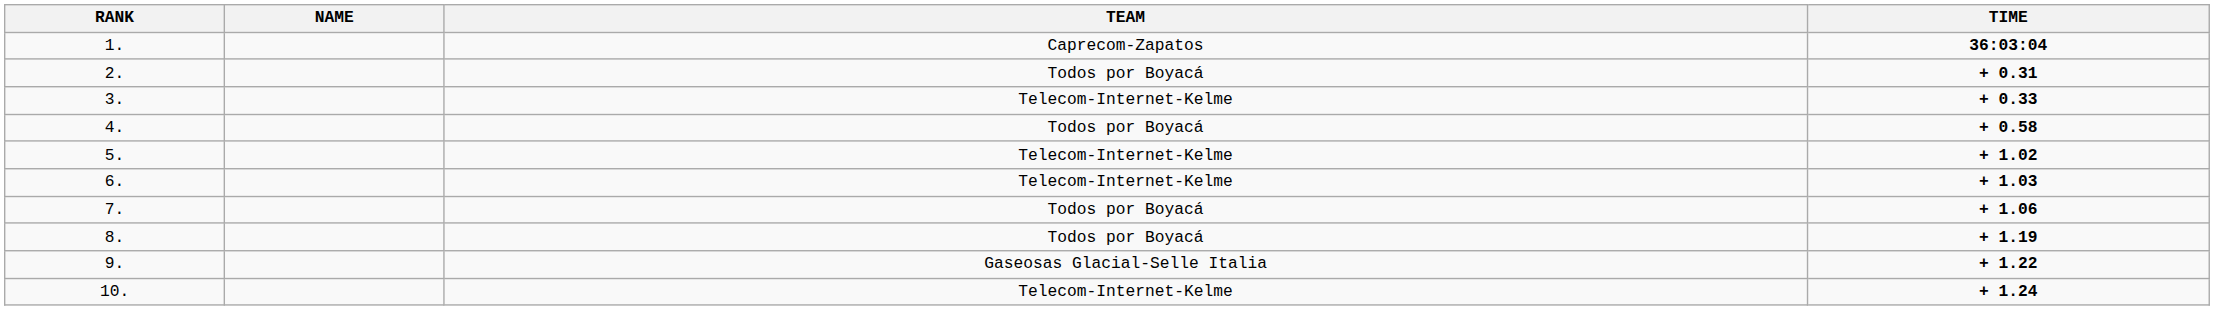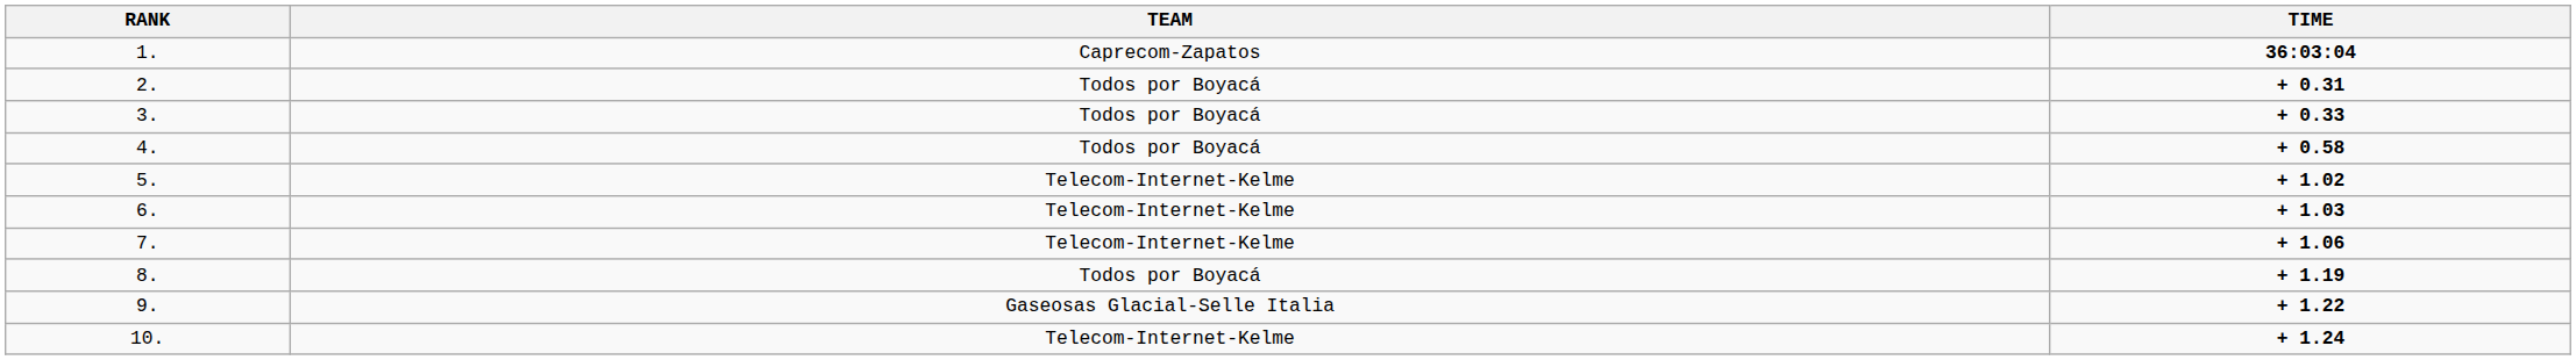 <table class=wikitable style="font-size:90%" width="80%">
 <tr>
 <th>RANK</th>
-<th>NAME</th>
 <th>TEAM</th>
 <th>TIME</th>
 </tr>
 <tr>
 <td align="center">1.</td>
-<td></td>
 <td align="center">Caprecom-Zapatos</td>
 <td align="center"><strong>36:03:04</strong></td>
 </tr>
 <tr>
 <td align="center">2.</td>
-<td></td>
 <td align="center">Todos por Boyacá</td>
 <td align="center"><strong>+ 0.31</strong></td>
 </tr>
 <tr>
 <td align="center">3.</td>
-<td></td>
-<td align="center">Telecom-Internet-Kelme</td>
+<td align="center">Todos por Boyacá</td>
 <td align="center"><strong>+ 0.33</strong></td>
 </tr>
 <tr>
 <td align="center">4.</td>
-<td></td>
 <td align="center">Todos por Boyacá</td>
 <td align="center"><strong>+ 0.58</strong></td>
 </tr>
 <tr>
 <td align="center">5.</td>
-<td></td>
 <td align="center">Telecom-Internet-Kelme</td>
 <td align="center"><strong>+ 1.02</strong></td>
 </tr>
 <tr>
 <td align="center">6.</td>
-<td></td>
 <td align="center">Telecom-Internet-Kelme</td>
 <td align="center"><strong>+ 1.03</strong></td>
 </tr>
 <tr>
 <td align="center">7.</td>
-<td></td>
-<td align="center">Todos por Boyacá</td>
+<td align="center">Telecom-Internet-Kelme</td>
 <td align="center"><strong>+ 1.06</strong></td>
 </tr>
 <tr>
 <td align="center">8.</td>
-<td></td>
 <td align="center">Todos por Boyacá</td>
 <td align="center"><strong>+ 1.19</strong></td>
 </tr>
 <tr>
 <td align="center">9.</td>
-<td></td>
 <td align="center">Gaseosas Glacial-Selle Italia</td>
 <td align="center"><strong>+ 1.22</strong></td>
 </tr>
 <tr>
 <td align="center">10.</td>
-<td></td>
 <td align="center">Telecom-Internet-Kelme</td>
 <td align="center"><strong>+ 1.24</strong></td>
 </tr>
 </table>
